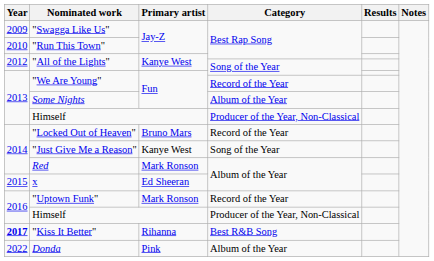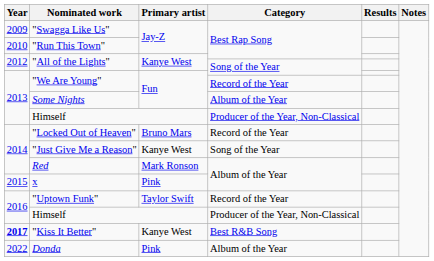 <table class="wikitable">
 <tr>
 <th>Year</th>
 <th>Nominated work</th>
 <th>Primary artist</th>
 <th>Category</th>
 <th>Results</th>
 <th>Notes</th>
 </tr>
 <tr>
 <td><a href='#'>2009</a></td>
 <td>"<a href='#'>Swagga Like Us</a>"</td>
 <td rowspan="2"><a href='#'>Jay-Z</a></td>
 <td rowspan="3"><a href='#'>Best Rap Song</a></td>
 <td></td>
 <td rowspan="16" align="center"></td>
 </tr>
 <tr>
 <td><a href='#'>2010</a></td>
 <td>"<a href='#'>Run This Town</a>"</td>
 <td></td>
 </tr>
 <tr>
 <td rowspan="2"><a href='#'>2012</a></td>
 <td rowspan="2">"<a href='#'>All of the Lights</a>"</td>
 <td rowspan="2"><a href='#'>Kanye West</a></td>
 <td></td>
 </tr>
 <tr>
 <td rowspan="2"><a href='#'>Song of the Year</a></td>
 <td></td>
 </tr>
 <tr>
 <td rowspan="4"><a href='#'>2013</a></td>
 <td rowspan="2">"<a href='#'>We Are Young</a>"</td>
 <td rowspan="3"><a href='#'>Fun</a></td>
 <td></td>
 </tr>
 <tr>
 <td><a href='#'>Record of the Year</a></td>
 <td></td>
 </tr>
 <tr>
 <td><em><a href='#'>Some Nights</a></em></td>
 <td><a href='#'>Album of the Year</a></td>
 <td></td>
 </tr>
 <tr>
 <td colspan="2">Himself</td>
 <td><a href='#'>Producer of the Year, Non-Classical</a></td>
 <td></td>
 </tr>
 <tr>
 <td rowspan="3"><a href='#'>2014</a></td>
 <td>"<a href='#'>Locked Out of Heaven</a>"</td>
 <td><a href='#'>Bruno Mars</a></td>
 <td>Record of the Year</td>
 <td></td>
 </tr>
 <tr>
 <td>"<a href='#'>Just Give Me a Reason</a>"</td>
 <td>Kanye West</td>
 <td>Song of the Year</td>
 <td></td>
 </tr>
 <tr>
 <td><em><a href='#'>Red</a></em></td>
 <td><a href='#'>Mark Ronson</a></td>
 <td rowspan="2">Album of the Year</td>
 <td></td>
 </tr>
 <tr>
 <td><a href='#'>2015</a></td>
 <td><a href='#'>x</a></td>
-<td><a href='#'>Ed Sheeran</a></td>
+<td><a href='#'>Pink</a></td>
 <td></td>
 </tr>
 <tr>
 <td rowspan="2"><a href='#'>2016</a></td>
 <td>"<a href='#'>Uptown Funk</a>"</td>
-<td><a href='#'>Mark Ronson</a></td>
+<td><a href='#'>Taylor Swift</a></td>
 <td>Record of the Year</td>
 <td></td>
 </tr>
 <tr>
 <td colspan="2">Himself</td>
 <td>Producer of the Year, Non-Classical</td>
 <td></td>
 </tr>
 <tr>
 <td><strong><a href='#'>2017</a></strong></td>
 <td>"<a href='#'>Kiss It Better</a>"</td>
-<td><a href='#'>Rihanna</a></td>
+<td>Kanye West</td>
 <td><a href='#'>Best R&B Song</a></td>
 <td></td>
 </tr>
 <tr>
 <td><a href='#'>2022</a></td>
 <td><em><a href='#'>Donda</a></em></td>
 <td><a href='#'>Pink</a></td>
 <td>Album of the Year</td>
 <td></td>
 </tr>
 </table>
